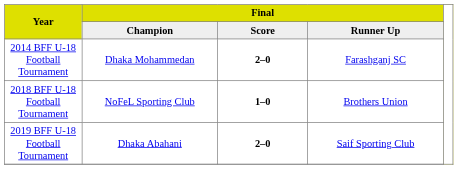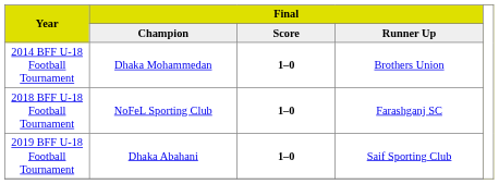 <table border=1 style="border-collapse:collapse; font-size:90%; text-align:center;" cellpadding=3 cellspacing=0 width=100%>
 <tr bgcolor=#deep green>
 <th rowspan=2 width=5%>Year</th>
 <th colspan=3>Final</th>
 <th width=1% rowspan=14 bgcolor=ffffff></th>
 </tr>
 <tr bgcolor=#EFEFEF>
 <th width=15%>Champion</th>
 <th width=10%>Score</th>
 <th width=15%>Runner Up</th>
 </tr>
 <tr>
 <td><a href='#'>2014 BFF U-18 Football Tournament</a></td>
 <td><a href='#'>Dhaka Mohammedan</a></td>
-<td><strong>2–0</strong></td>
-<td><a href='#'>Farashganj SC</a></td>
+<td><strong>1–0</strong></td>
+<td><a href='#'>Brothers Union</a></td>
 </tr>
 <tr>
 <td><a href='#'>2018 BFF U-18 Football Tournament</a></td>
 <td><a href='#'>NoFeL Sporting Club</a><br></td>
 <td><strong>1–0</strong></td>
-<td><a href='#'>Brothers Union</a></td>
+<td><a href='#'>Farashganj SC</a></td>
 </tr>
 <tr>
 <td><a href='#'>2019 BFF U-18 Football Tournament</a></td>
 <td><a href='#'>Dhaka Abahani</a></td>
-<td><strong>2–0</strong></td>
+<td><strong>1–0</strong></td>
 <td><a href='#'>Saif Sporting Club</a></td>
 </tr>
 <tr>
 </tr>
 </table>
